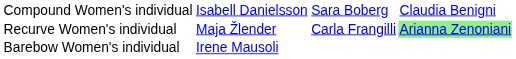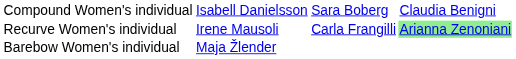 <table>
 <tr>
 <td>Compound Women's individual<br></td>
 <td> <a href='#'>Isabell Danielsson</a></td>
 <td> <a href='#'>Sara Boberg</a></td>
 <td> <a href='#'>Claudia Benigni</a></td>
 </tr>
 <tr>
 <td>Recurve Women's individual<br></td>
-<td> <a href='#'>Maja Žlender</a></td>
+<td> <a href='#'>Irene Mausoli</a></td>
 <td> <a href='#'>Carla Frangilli</a></td>
 <td style="background: lightgreen;"> <a href='#'>Arianna Zenoniani</a></td>
 </tr>
 <tr>
 <td>Barebow Women's individual<br></td>
-<td> <a href='#'>Irene Mausoli</a></td>
+<td> <a href='#'>Maja Žlender</a></td>
 <td></td>
 <td></td>
 </tr>
 </table>
